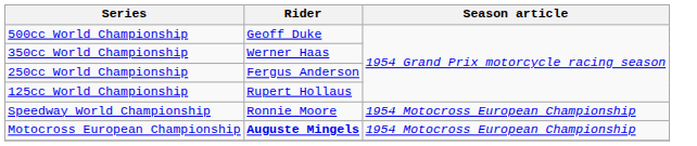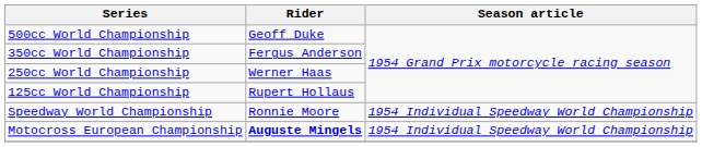 <table class="wikitable" style="font-size: 87%;">
 <tr>
 <th>Series</th>
 <th>Rider</th>
 <th>Season article</th>
 </tr>
 <tr>
 <td><a href='#'>500cc World Championship</a></td>
 <td> <a href='#'>Geoff Duke</a></td>
 <td rowspan=4><em><a href='#'>1954 Grand Prix motorcycle racing season</a></em></td>
 </tr>
 <tr>
 <td><a href='#'>350cc World Championship</a></td>
-<td> <a href='#'>Werner Haas</a></td>
+<td> <a href='#'>Fergus Anderson</a></td>
 </tr>
 <tr>
 <td><a href='#'>250cc World Championship</a></td>
-<td> <a href='#'>Fergus Anderson</a></td>
+<td> <a href='#'>Werner Haas</a></td>
 </tr>
 <tr>
 <td><a href='#'>125cc World Championship</a></td>
 <td> <a href='#'>Rupert Hollaus</a></td>
 </tr>
 <tr>
 <td><a href='#'>Speedway World Championship</a></td>
 <td> <a href='#'>Ronnie Moore</a></td>
-<td><em><a href='#'>1954 Motocross European Championship</a></em></td>
+<td><em><a href='#'>1954 Individual Speedway World Championship</a></em></td>
 </tr>
 <tr>
 <td><a href='#'>Motocross European Championship</a></td>
 <td><strong> <a href='#'>Auguste Mingels</a></strong></td>
-<td><em><a href='#'>1954 Motocross European Championship</a></em></td>
+<td><em><a href='#'>1954 Individual Speedway World Championship</a></em></td>
 </tr>
 <tr>
 </tr>
 </table>
